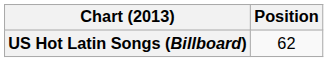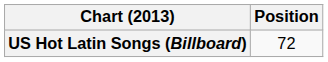 <table class="wikitable plainrowheaders" style="text-align:center">
 <tr>
 <th scope="col">Chart (2013)</th>
 <th scope="col">Position</th>
 </tr>
 <tr>
 <th scope="row">US Hot Latin Songs (<em>Billboard</em>)</th>
-<td>62</td>
+<td>72</td>
 </tr>
 </table>
